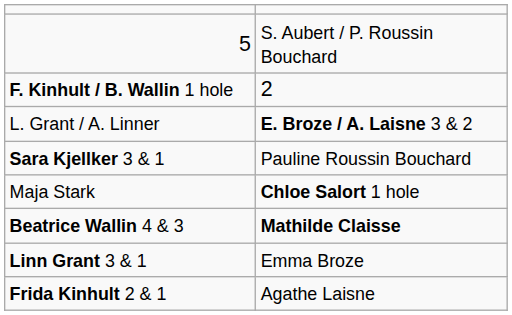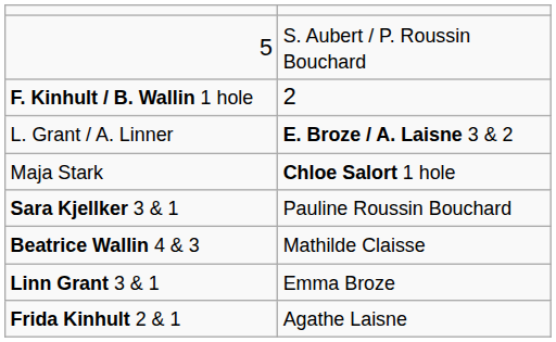 <table class="wikitable">
 <tr>
 <td align="center" width="180"></td>
 <td align="center" width="180"></td>
 </tr>
 <tr>
 <td align="right">5</td>
 <td><small>S. Aubert / P. Roussin Bouchard</small></td>
 </tr>
 <tr>
 <td><small><strong>F. Kinhult / B. Wallin</strong> 1 hole</small></td>
 <td>2</td>
 </tr>
 <tr>
 <td><small>L. Grant / A. Linner</small></td>
 <td><small><strong>E. Broze / A. Laisne</strong> 3 & 2</small></td>
 </tr>
 <tr>
+<td><small>Maja Stark</small></td>
+<td><small><strong>Chloe Salort</strong> 1 hole</small></td>
+</tr>
+<tr>
 <td><small><strong>Sara Kjellker</strong> 3 & 1</small></td>
 <td><small>Pauline Roussin Bouchard</small></td>
 </tr>
 <tr>
-<td><small>Maja Stark</small></td>
-<td><small><strong>Chloe Salort</strong> 1 hole</small></td>
-</tr>
-<tr>
 <td><small><strong>Beatrice Wallin</strong> 4 & 3</small></td>
-<td><strong><small>Mathilde Claisse</small></strong></td>
+<td><small>Mathilde Claisse</small></td>
 </tr>
 <tr>
 <td><small><strong>Linn Grant</strong> 3 & 1</small></td>
 <td><small>Emma Broze</small></td>
 </tr>
 <tr>
 <td><small><strong>Frida Kinhult</strong> 2 & 1</small></td>
 <td><small>Agathe Laisne</small></td>
 </tr>
 </table>
